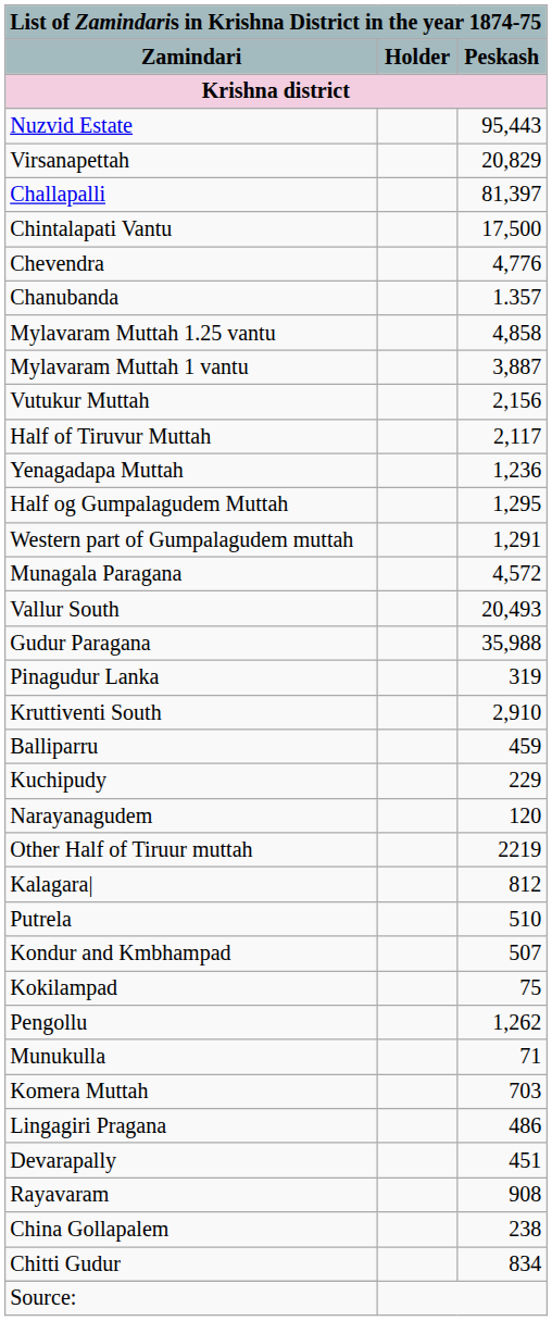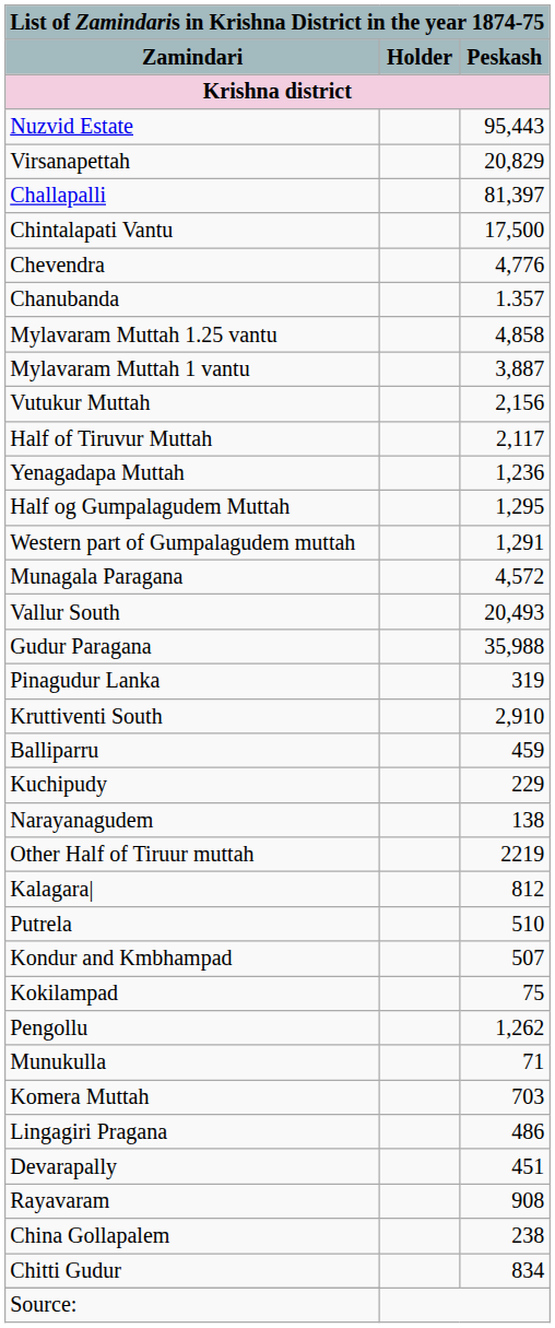 <table class="wikitable sortable" align="center">
 <tr>
 <th style="background-color:#A3BABF" colspan="3">List of <em>Zamindari</em>s in Krishna District in the year 1874-75</th>
 </tr>
 <tr>
 <th style="background-color:#A3BABF">Zamindari</th>
 <th style="background-color:#A3BABF">Holder</th>
 <th style="background-color:#A3BABF">Peskash</th>
 </tr>
 <tr>
 <th style="background-color:#F2CEE0" colspan="4" align="left">Krishna district</th>
 </tr>
 <tr>
 <td align="left"><a href='#'>Nuzvid Estate</a></td>
 <td align="right"></td>
 <td align="right">95,443</td>
 </tr>
 <tr>
 <td align="left">Virsanapettah</td>
 <td align="right"></td>
 <td align="right">20,829</td>
 </tr>
 <tr>
 <td align="left"><a href='#'>Challapalli</a></td>
 <td align="right"></td>
 <td align="right">81,397</td>
 </tr>
 <tr>
 <td align="left">Chintalapati Vantu</td>
 <td align="right"></td>
 <td align="right">17,500</td>
 </tr>
 <tr>
 <td align="left">Chevendra</td>
 <td align="right"></td>
 <td align="right">4,776</td>
 </tr>
 <tr>
 <td align="left">Chanubanda</td>
 <td align="right"></td>
 <td align="right">1.357</td>
 </tr>
 <tr>
 <td align="left">Mylavaram Muttah 1.25 vantu</td>
 <td align="right"></td>
 <td align="right">4,858</td>
 </tr>
 <tr>
 <td align="left">Mylavaram Muttah 1 vantu</td>
 <td align="right"></td>
 <td align="right">3,887</td>
 </tr>
 <tr>
 <td align="left">Vutukur Muttah</td>
 <td align="right"></td>
 <td align="right">2,156</td>
 </tr>
 <tr>
 <td align="left">Half of Tiruvur Muttah</td>
 <td align="right"></td>
 <td align="right">2,117</td>
 </tr>
 <tr>
 <td align="left">Yenagadapa Muttah</td>
 <td align="right"></td>
 <td align="right">1,236</td>
 </tr>
 <tr>
 <td align="left">Half og Gumpalagudem Muttah</td>
 <td align="right"></td>
 <td align="right">1,295</td>
 </tr>
 <tr>
 <td align="left">Western part of Gumpalagudem muttah</td>
 <td align="right"></td>
 <td align="right">1,291</td>
 </tr>
 <tr>
 <td align="left">Munagala Paragana</td>
 <td align="right"></td>
 <td align="right">4,572</td>
 </tr>
 <tr>
 <td align="left">Vallur South</td>
 <td align="right"></td>
 <td align="right">20,493</td>
 </tr>
 <tr>
 <td align="left">Gudur Paragana</td>
 <td align="right"></td>
 <td align="right">35,988</td>
 </tr>
 <tr>
 <td align="left">Pinagudur Lanka</td>
 <td align="right"></td>
 <td align="right">319</td>
 </tr>
 <tr>
 <td align="left">Kruttiventi South</td>
 <td align="right"></td>
 <td align="right">2,910</td>
 </tr>
 <tr>
 <td align="left">Balliparru</td>
 <td align="right"></td>
 <td align="right">459</td>
 </tr>
 <tr>
 <td align="left">Kuchipudy</td>
 <td align="right"></td>
 <td align="right">229</td>
 </tr>
 <tr>
 <td align="left">Narayanagudem</td>
 <td align="right"></td>
-<td align="right">120</td>
+<td align="right">138</td>
 </tr>
 <tr>
 <td align="left">Other Half of Tiruur muttah</td>
 <td align="right"></td>
 <td align="right">2219</td>
 </tr>
 <tr>
 <td align="left">Kalagara|</td>
 <td align="right"></td>
 <td align="right">812</td>
 </tr>
 <tr>
 <td align="left">Putrela</td>
 <td align="right"></td>
 <td align="right">510</td>
 </tr>
 <tr>
 <td align="left">Kondur and Kmbhampad</td>
 <td align="right"></td>
 <td align="right">507</td>
 </tr>
 <tr>
 <td align="left">Kokilampad</td>
 <td align="right"></td>
 <td align="right">75</td>
 </tr>
 <tr>
 <td align="left">Pengollu</td>
 <td align="right"></td>
 <td align="right">1,262</td>
 </tr>
 <tr>
 <td align="left">Munukulla</td>
 <td align="right"></td>
 <td align="right">71</td>
 </tr>
 <tr>
 <td align="left">Komera Muttah</td>
 <td align="right"></td>
 <td align="right">703</td>
 </tr>
 <tr>
 <td align="left">Lingagiri Pragana</td>
 <td align="right"></td>
 <td align="right">486</td>
 </tr>
 <tr>
 <td align="left">Devarapally</td>
 <td align="right"></td>
 <td align="right">451</td>
 </tr>
 <tr>
 <td align="left">Rayavaram</td>
 <td align="right"></td>
 <td align="right">908</td>
 </tr>
 <tr>
 <td align="left">China Gollapalem</td>
 <td align="right"></td>
 <td align="right">238</td>
 </tr>
 <tr>
 <td align="left">Chitti Gudur</td>
 <td align="right"></td>
 <td align="right">834</td>
 </tr>
 <tr>
 </tr>
 <tr>
 <td>Source:</td>
 </tr>
 </table>
